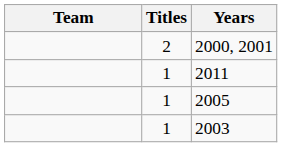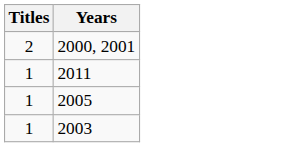 <table class="wikitable sortable" style="text-align:center ">
 <tr>
-<th width=120px>Team</th>
 <th>Titles</th>
 <th>Years</th>
 </tr>
 <tr>
-<td style=><em></em></td>
 <td>2</td>
 <td align=left>2000, 2001</td>
 </tr>
 <tr>
-<td style=><em></em></td>
 <td>1</td>
 <td align=left>2011</td>
 </tr>
 <tr>
-<td style=><em></em></td>
 <td>1</td>
 <td align=left>2005</td>
 </tr>
 <tr>
-<td style=><em></em></td>
 <td>1</td>
 <td align=left>2003</td>
 </tr>
 </table>
